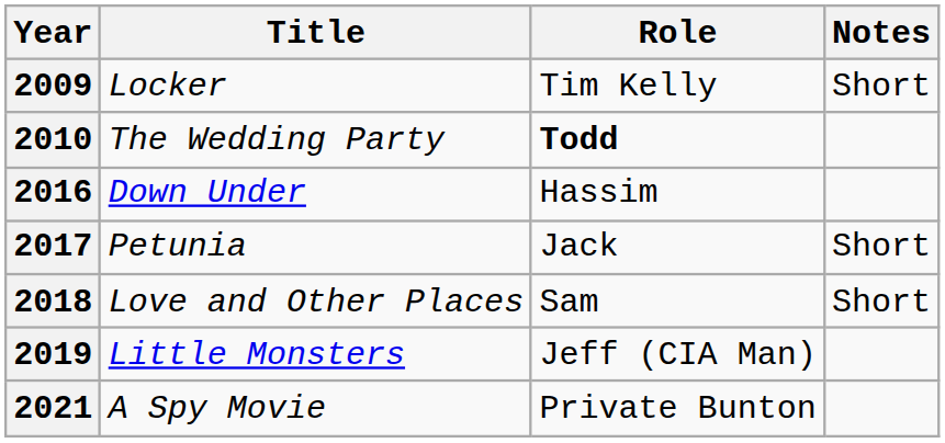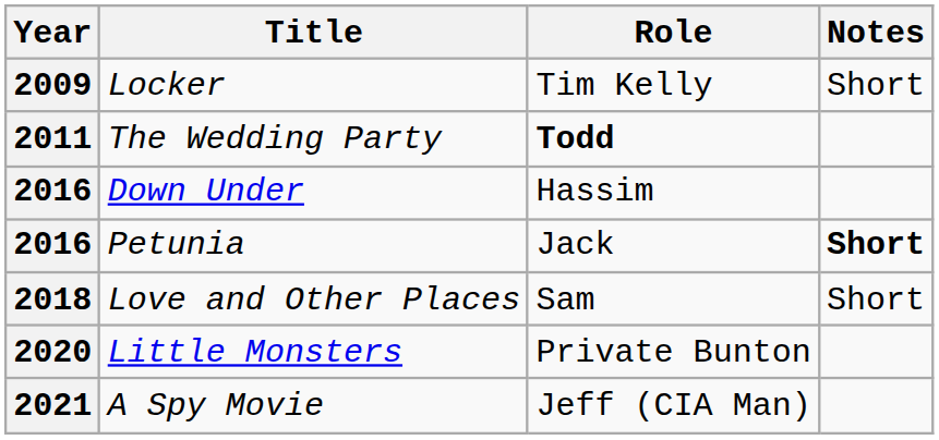 <table class="wikitable plainrowheaders sortable">
 <tr>
 <th scope="col">Year</th>
 <th scope="col">Title</th>
 <th scope="col">Role</th>
 <th scope="col" class="unsortable">Notes</th>
 </tr>
 <tr>
 <th scope="row">2009</th>
 <td><em>Locker</em></td>
 <td>Tim Kelly</td>
 <td>Short</td>
 </tr>
 <tr>
-<th scope="row">2010</th>
+<th scope="row">2011</th>
 <td><em>The Wedding Party</em></td>
 <td><strong>Todd</strong></td>
 <td></td>
 </tr>
 <tr>
 <th scope="row">2016</th>
 <td><em><a href='#'>Down Under</a></em></td>
 <td>Hassim</td>
 <td></td>
 </tr>
 <tr>
-<th scope="row">2017</th>
+<th scope="row">2016</th>
 <td><em>Petunia</em></td>
 <td>Jack</td>
-<td>Short</td>
+<td><strong>Short</strong></td>
 </tr>
 <tr>
 <th scope="row">2018</th>
 <td><em>Love and Other Places</em></td>
 <td>Sam</td>
 <td>Short</td>
 </tr>
 <tr>
-<th scope="row">2019</th>
+<th scope="row">2020</th>
 <td><em><a href='#'>Little Monsters</a></em></td>
-<td>Jeff (CIA Man)</td>
+<td>Private Bunton</td>
 <td></td>
 </tr>
 <tr>
 <th scope="row">2021</th>
 <td><em>A Spy Movie</em></td>
-<td>Private Bunton</td>
+<td>Jeff (CIA Man)</td>
 <td></td>
 </tr>
 </table>
